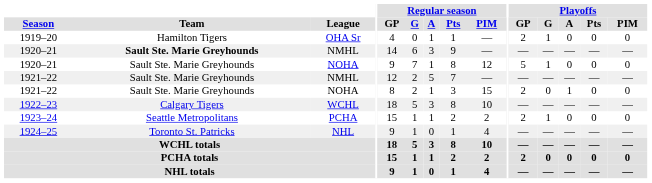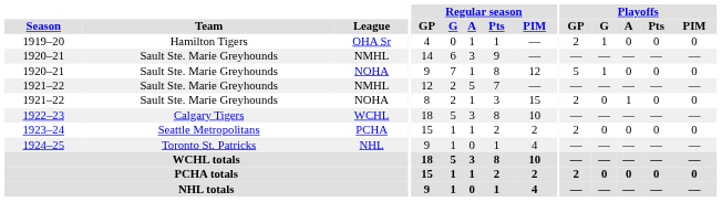 <table border="0" cellpadding="1" cellspacing="0" style="text-align:center; width:60em">
 <tr bgcolor="#e0e0e0">
 <th colspan="3" bgcolor="#ffffff"></th>
 <th rowspan="100" bgcolor="#ffffff"></th>
 <th colspan="5"><a href='#'>Regular season</a></th>
 <th rowspan="100" bgcolor="#ffffff"></th>
 <th colspan="5"><a href='#'>Playoffs</a></th>
 </tr>
 <tr bgcolor="#e0e0e0">
 <th><a href='#'>Season</a></th>
 <th>Team</th>
 <th>League</th>
 <th>GP</th>
 <th><a href='#'>G</a></th>
 <th><a href='#'>A</a></th>
 <th><a href='#'>Pts</a></th>
 <th><a href='#'>PIM</a></th>
 <th>GP</th>
 <th>G</th>
 <th>A</th>
 <th>Pts</th>
 <th>PIM</th>
 </tr>
 <tr>
 <td>1919–20</td>
 <td>Hamilton Tigers</td>
 <td><a href='#'>OHA Sr</a></td>
 <td>4</td>
 <td>0</td>
 <td>1</td>
 <td>1</td>
 <td>—</td>
 <td>2</td>
 <td>1</td>
 <td>0</td>
 <td>0</td>
 <td>0</td>
 </tr>
 <tr bgcolor="#f0f0f0">
 <td>1920–21</td>
-<td><strong>Sault Ste. Marie Greyhounds</strong></td>
+<td>Sault Ste. Marie Greyhounds</td>
 <td>NMHL</td>
 <td>14</td>
 <td>6</td>
 <td>3</td>
 <td>9</td>
 <td>—</td>
 <td>—</td>
 <td>—</td>
 <td>—</td>
 <td>—</td>
 <td>—</td>
 </tr>
 <tr>
 <td>1920–21</td>
 <td>Sault Ste. Marie Greyhounds</td>
 <td><a href='#'>NOHA</a></td>
 <td>9</td>
 <td>7</td>
 <td>1</td>
 <td>8</td>
 <td>12</td>
 <td>5</td>
 <td>1</td>
 <td>0</td>
 <td>0</td>
 <td>0</td>
 </tr>
 <tr bgcolor="#f0f0f0">
 <td>1921–22</td>
 <td>Sault Ste. Marie Greyhounds</td>
 <td>NMHL</td>
 <td>12</td>
 <td>2</td>
 <td>5</td>
 <td>7</td>
 <td>—</td>
 <td>—</td>
 <td>—</td>
 <td>—</td>
 <td>—</td>
 <td>—</td>
 </tr>
 <tr>
 <td>1921–22</td>
 <td>Sault Ste. Marie Greyhounds</td>
 <td>NOHA</td>
 <td>8</td>
 <td>2</td>
 <td>1</td>
 <td>3</td>
 <td>15</td>
 <td>2</td>
 <td>0</td>
 <td>1</td>
 <td>0</td>
 <td>0</td>
 </tr>
 <tr bgcolor="#f0f0f0">
 <td><a href='#'>1922–23</a></td>
 <td><a href='#'>Calgary Tigers</a></td>
 <td><a href='#'>WCHL</a></td>
 <td>18</td>
 <td>5</td>
 <td>3</td>
 <td>8</td>
 <td>10</td>
 <td>—</td>
 <td>—</td>
 <td>—</td>
 <td>—</td>
 <td>—</td>
 </tr>
 <tr>
 <td><a href='#'>1923–24</a></td>
 <td><a href='#'>Seattle Metropolitans</a></td>
 <td><a href='#'>PCHA</a></td>
 <td>15</td>
 <td>1</td>
 <td>1</td>
 <td>2</td>
 <td>2</td>
 <td>2</td>
-<td>1</td>
+<td>0</td>
 <td>0</td>
 <td>0</td>
 <td>0</td>
 </tr>
 <tr bgcolor="#f0f0f0">
 <td><a href='#'>1924–25</a></td>
 <td><a href='#'>Toronto St. Patricks</a></td>
 <td><a href='#'>NHL</a></td>
 <td>9</td>
 <td>1</td>
 <td>0</td>
 <td>1</td>
 <td>4</td>
 <td>—</td>
 <td>—</td>
 <td>—</td>
 <td>—</td>
 <td>—</td>
 </tr>
 <tr bgcolor="#e0e0e0">
 <th colspan="3">WCHL totals</th>
 <th>18</th>
 <th>5</th>
 <th>3</th>
 <th>8</th>
 <th>10</th>
 <th>—</th>
 <th>—</th>
 <th>—</th>
 <th>—</th>
 <th>—</th>
 </tr>
 <tr bgcolor="#e0e0e0">
 <th colspan="3">PCHA totals</th>
 <th>15</th>
 <th>1</th>
 <th>1</th>
 <th>2</th>
 <th>2</th>
 <th>2</th>
 <th>0</th>
 <th>0</th>
 <th>0</th>
 <th>0</th>
 </tr>
 <tr bgcolor="#e0e0e0">
 <th colspan="3">NHL totals</th>
 <th>9</th>
 <th>1</th>
 <th>0</th>
 <th>1</th>
 <th>4</th>
 <th>—</th>
 <th>—</th>
 <th>—</th>
 <th>—</th>
 <th>—</th>
 </tr>
 </table>
